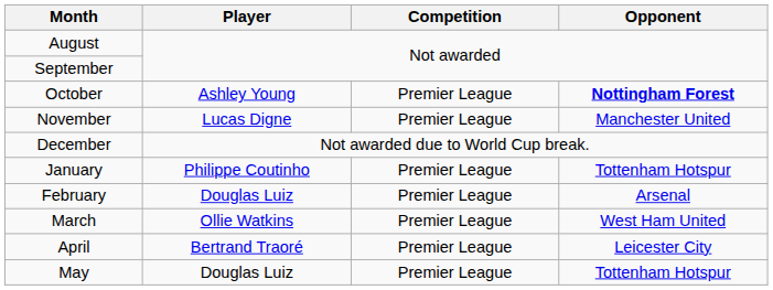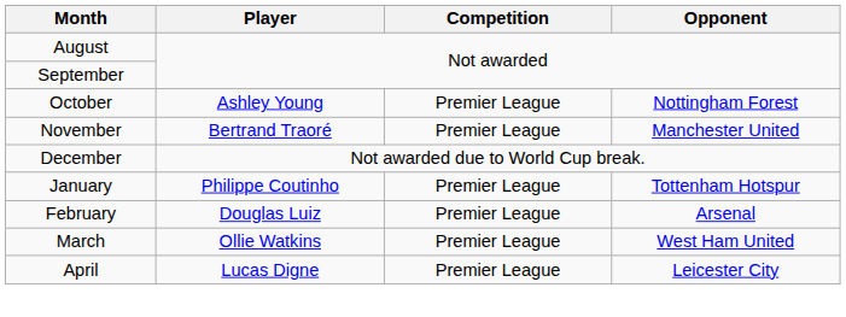 <table class="wikitable" style="text-align:center">
 <tr>
 <th>Month</th>
 <th>Player</th>
 <th>Competition</th>
 <th>Opponent</th>
 </tr>
 <tr>
 <td>August</td>
 <td colspan="3" rowspan="2">Not awarded</td>
 </tr>
 <tr>
 <td style="width:130px;">September</td>
 </tr>
 <tr>
 <td>October</td>
 <td> <a href='#'>Ashley Young</a></td>
 <td>Premier League</td>
-<td><strong><a href='#'>Nottingham Forest</a></strong></td>
+<td><a href='#'>Nottingham Forest</a></td>
 </tr>
 <tr>
 <td style="width:130px;">November</td>
-<td style="width:200px;"> <a href='#'>Lucas Digne</a></td>
+<td> <a href='#'>Bertrand Traoré</a></td>
 <td style="width:200px;">Premier League</td>
 <td style="width:200px;"><a href='#'>Manchester United</a></td>
 </tr>
 <tr>
 <td>December</td>
 <td colspan="3">Not awarded due to World Cup break.</td>
 </tr>
 <tr>
 <td>January</td>
 <td> <a href='#'>Philippe Coutinho</a></td>
 <td>Premier League</td>
 <td><a href='#'>Tottenham Hotspur</a></td>
 </tr>
 <tr>
 <td>February</td>
 <td> <a href='#'>Douglas Luiz</a></td>
 <td>Premier League</td>
 <td><a href='#'>Arsenal</a></td>
 </tr>
 <tr>
 <td>March</td>
 <td> <a href='#'>Ollie Watkins</a></td>
 <td>Premier League</td>
 <td><a href='#'>West Ham United</a></td>
 </tr>
 <tr>
 <td>April</td>
-<td> <a href='#'>Bertrand Traoré</a></td>
+<td style="width:200px;"> <a href='#'>Lucas Digne</a></td>
 <td>Premier League</td>
 <td><a href='#'>Leicester City</a></td>
 </tr>
-<tr>
-<td>May</td>
-<td> Douglas Luiz</td>
-<td>Premier League</td>
-<td><a href='#'>Tottenham Hotspur</a></td>
-</tr>
 </table>
